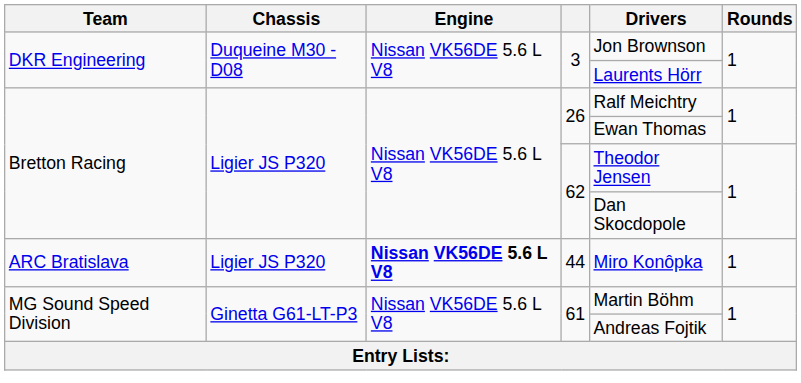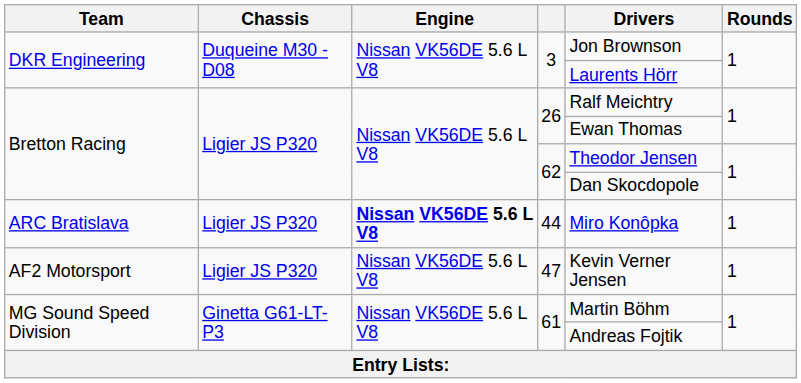 <table class="wikitable" style="font-size: 85%;">
 <tr>
 <th>Team</th>
 <th>Chassis</th>
 <th>Engine</th>
 <th></th>
 <th>Drivers</th>
 <th>Rounds</th>
 </tr>
 <tr>
 <td rowspan=2> <a href='#'>DKR Engineering</a></td>
 <td rowspan=2><a href='#'>Duqueine M30 - D08</a></td>
 <td rowspan=2><a href='#'>Nissan</a> <a href='#'>VK56DE</a> 5.6 L <a href='#'>V8</a></td>
 <td rowspan=2 align=center>3</td>
 <td> Jon Brownson</td>
 <td rowspan=2>1</td>
 </tr>
 <tr>
 <td> <a href='#'>Laurents Hörr</a></td>
 </tr>
 <tr>
 <td rowspan=4> Bretton Racing</td>
 <td rowspan=4><a href='#'>Ligier JS P320</a></td>
 <td rowspan=4><a href='#'>Nissan</a> <a href='#'>VK56DE</a> 5.6 L <a href='#'>V8</a></td>
 <td rowspan=2 align=center>26</td>
 <td> Ralf Meichtry</td>
 <td rowspan=2>1</td>
 </tr>
 <tr>
 <td> Ewan Thomas</td>
 </tr>
 <tr>
 <td rowspan=2 align=center>62</td>
 <td> <a href='#'>Theodor Jensen</a></td>
 <td rowspan=2>1</td>
 </tr>
 <tr>
 <td> Dan Skocdopole</td>
 </tr>
 <tr>
 <td> <a href='#'>ARC Bratislava</a></td>
 <td><a href='#'>Ligier JS P320</a></td>
 <td><strong><a href='#'>Nissan</a> <a href='#'>VK56DE</a> 5.6 L <a href='#'>V8</a></strong></td>
 <td align=center>44</td>
 <td> <a href='#'>Miro Konôpka</a></td>
 <td>1</td>
 </tr>
 <tr>
+<td> AF2 Motorsport</td>
+<td><a href='#'>Ligier JS P320</a></td>
+<td><a href='#'>Nissan</a> <a href='#'>VK56DE</a> 5.6 L <a href='#'>V8</a></td>
+<td align=center>47</td>
+<td> Kevin Verner Jensen</td>
+<td>1</td>
+</tr>
+<tr>
 <td rowspan=2> MG Sound Speed Division</td>
 <td rowspan=2><a href='#'>Ginetta G61-LT-P3</a></td>
 <td rowspan=2><a href='#'>Nissan</a> <a href='#'>VK56DE</a> 5.6 L <a href='#'>V8</a></td>
 <td rowspan=2 align=center>61</td>
 <td> Martin Böhm</td>
 <td rowspan=2>1</td>
 </tr>
 <tr>
 <td> Andreas Fojtik</td>
 </tr>
 <tr>
 <th colspan=6><strong>Entry Lists</strong>: </th>
 </tr>
 </table>
